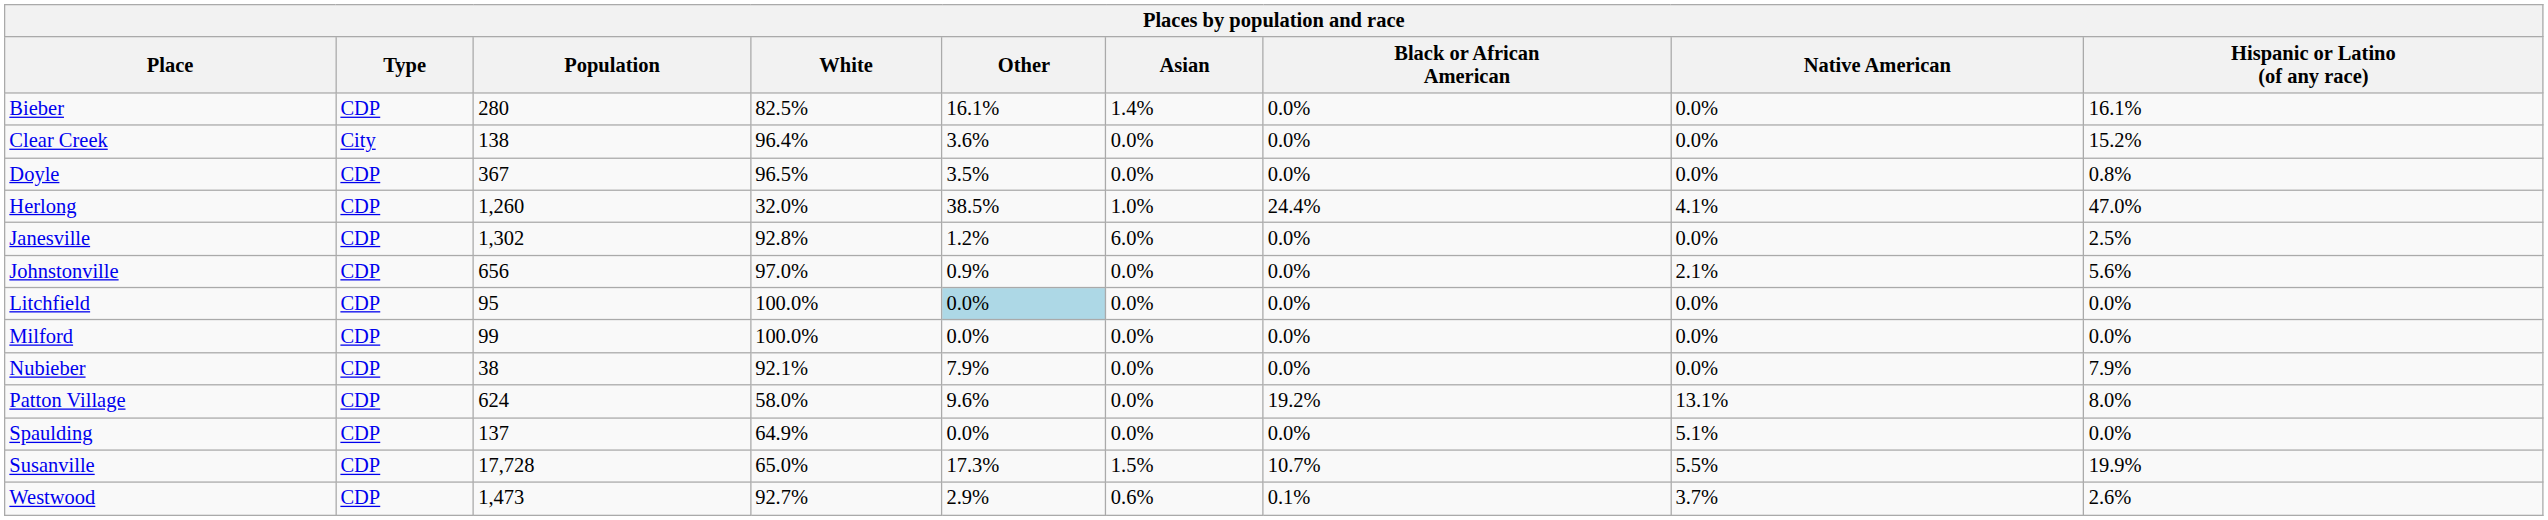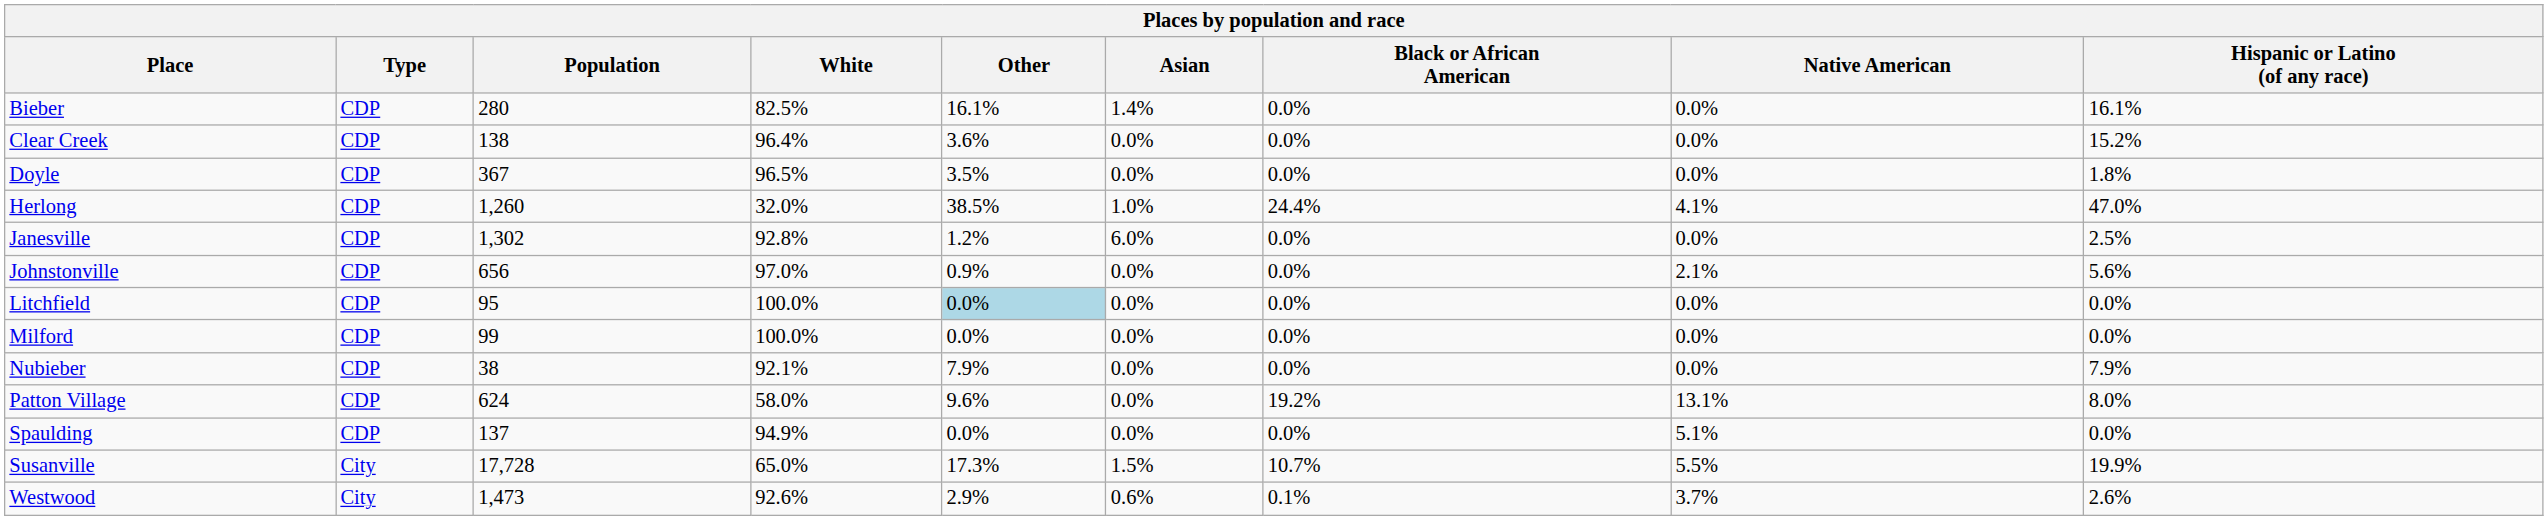 <table class="wikitable collapsible collapsed sortable" style="width: 100%;">
 <tr>
 <th colspan="9">Places by population and race</th>
 </tr>
 <tr>
 <th>Place</th>
 <th>Type</th>
 <th data-sort-type="number">Population</th>
 <th data-sort-type="number">White</th>
 <th data-sort-type="number">Other<br></th>
 <th data-sort-type="number">Asian</th>
 <th data-sort-type="number">Black or African<br>American</th>
 <th data-sort-type="number">Native American<br></th>
 <th data-sort-type="number">Hispanic or Latino<br>(of any race)</th>
 </tr>
 <tr>
 <td><a href='#'>Bieber</a></td>
 <td><a href='#'>CDP</a></td>
 <td>280</td>
 <td>82.5%</td>
 <td>16.1%</td>
 <td>1.4%</td>
 <td>0.0%</td>
 <td>0.0%</td>
 <td>16.1%</td>
 </tr>
 <tr>
 <td><a href='#'>Clear Creek</a></td>
-<td><a href='#'>City</a></td>
+<td><a href='#'>CDP</a></td>
 <td>138</td>
 <td>96.4%</td>
 <td>3.6%</td>
 <td>0.0%</td>
 <td>0.0%</td>
 <td>0.0%</td>
 <td>15.2%</td>
 </tr>
 <tr>
 <td><a href='#'>Doyle</a></td>
 <td><a href='#'>CDP</a></td>
 <td>367</td>
 <td>96.5%</td>
 <td>3.5%</td>
 <td>0.0%</td>
 <td>0.0%</td>
 <td>0.0%</td>
-<td>0.8%</td>
+<td>1.8%</td>
 </tr>
 <tr>
 <td><a href='#'>Herlong</a></td>
 <td><a href='#'>CDP</a></td>
 <td>1,260</td>
 <td>32.0%</td>
 <td>38.5%</td>
 <td>1.0%</td>
 <td>24.4%</td>
 <td>4.1%</td>
 <td>47.0%</td>
 </tr>
 <tr>
 <td><a href='#'>Janesville</a></td>
 <td><a href='#'>CDP</a></td>
 <td>1,302</td>
 <td>92.8%</td>
 <td>1.2%</td>
 <td>6.0%</td>
 <td>0.0%</td>
 <td>0.0%</td>
 <td>2.5%</td>
 </tr>
 <tr>
 <td><a href='#'>Johnstonville</a></td>
 <td><a href='#'>CDP</a></td>
 <td>656</td>
 <td>97.0%</td>
 <td>0.9%</td>
 <td>0.0%</td>
 <td>0.0%</td>
 <td>2.1%</td>
 <td>5.6%</td>
 </tr>
 <tr>
 <td><a href='#'>Litchfield</a></td>
 <td><a href='#'>CDP</a></td>
 <td>95</td>
 <td>100.0%</td>
 <td style="background: lightblue;">0.0%</td>
 <td>0.0%</td>
 <td>0.0%</td>
 <td>0.0%</td>
 <td>0.0%</td>
 </tr>
 <tr>
 <td><a href='#'>Milford</a></td>
 <td><a href='#'>CDP</a></td>
 <td>99</td>
 <td>100.0%</td>
 <td>0.0%</td>
 <td>0.0%</td>
 <td>0.0%</td>
 <td>0.0%</td>
 <td>0.0%</td>
 </tr>
 <tr>
 <td><a href='#'>Nubieber</a></td>
 <td><a href='#'>CDP</a></td>
 <td>38</td>
 <td>92.1%</td>
 <td>7.9%</td>
 <td>0.0%</td>
 <td>0.0%</td>
 <td>0.0%</td>
 <td>7.9%</td>
 </tr>
 <tr>
 <td><a href='#'>Patton Village</a></td>
 <td><a href='#'>CDP</a></td>
 <td>624</td>
 <td>58.0%</td>
 <td>9.6%</td>
 <td>0.0%</td>
 <td>19.2%</td>
 <td>13.1%</td>
 <td>8.0%</td>
 </tr>
 <tr>
 <td><a href='#'>Spaulding</a></td>
 <td><a href='#'>CDP</a></td>
 <td>137</td>
-<td>64.9%</td>
+<td>94.9%</td>
 <td>0.0%</td>
 <td>0.0%</td>
 <td>0.0%</td>
 <td>5.1%</td>
 <td>0.0%</td>
 </tr>
 <tr>
 <td><a href='#'>Susanville</a></td>
-<td><a href='#'>CDP</a></td>
+<td><a href='#'>City</a></td>
 <td>17,728</td>
 <td>65.0%</td>
 <td>17.3%</td>
 <td>1.5%</td>
 <td>10.7%</td>
 <td>5.5%</td>
 <td>19.9%</td>
 </tr>
 <tr>
 <td><a href='#'>Westwood</a></td>
-<td><a href='#'>CDP</a></td>
+<td><a href='#'>City</a></td>
 <td>1,473</td>
-<td>92.7%</td>
+<td>92.6%</td>
 <td>2.9%</td>
 <td>0.6%</td>
 <td>0.1%</td>
 <td>3.7%</td>
 <td>2.6%</td>
 </tr>
 </table>
